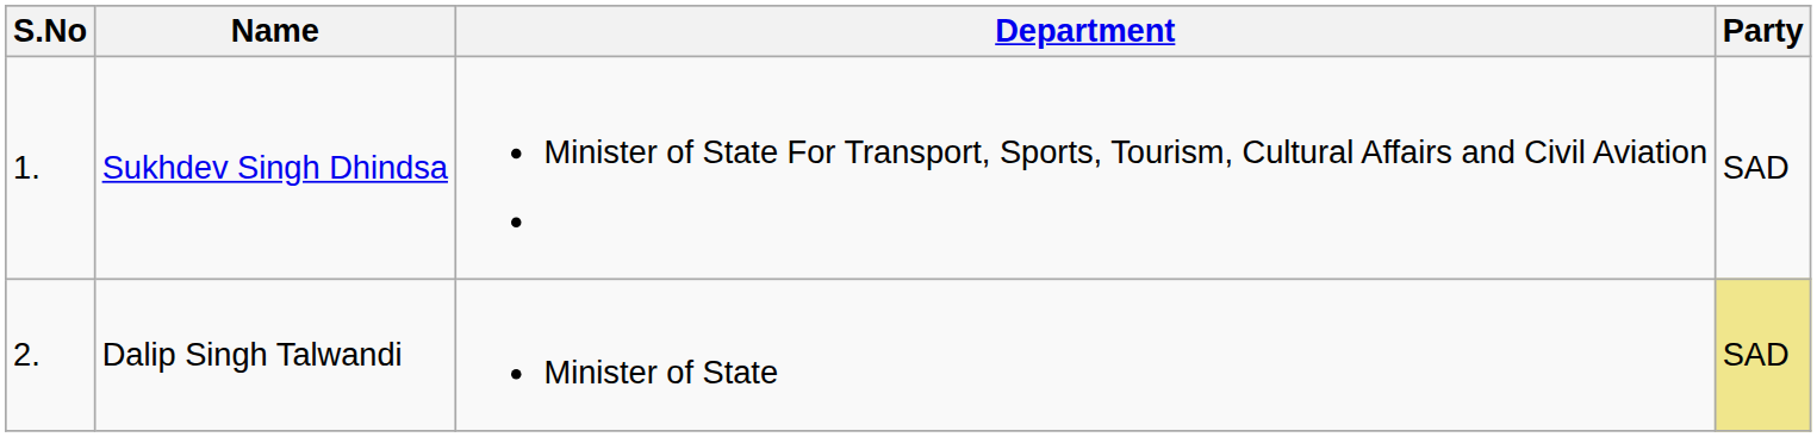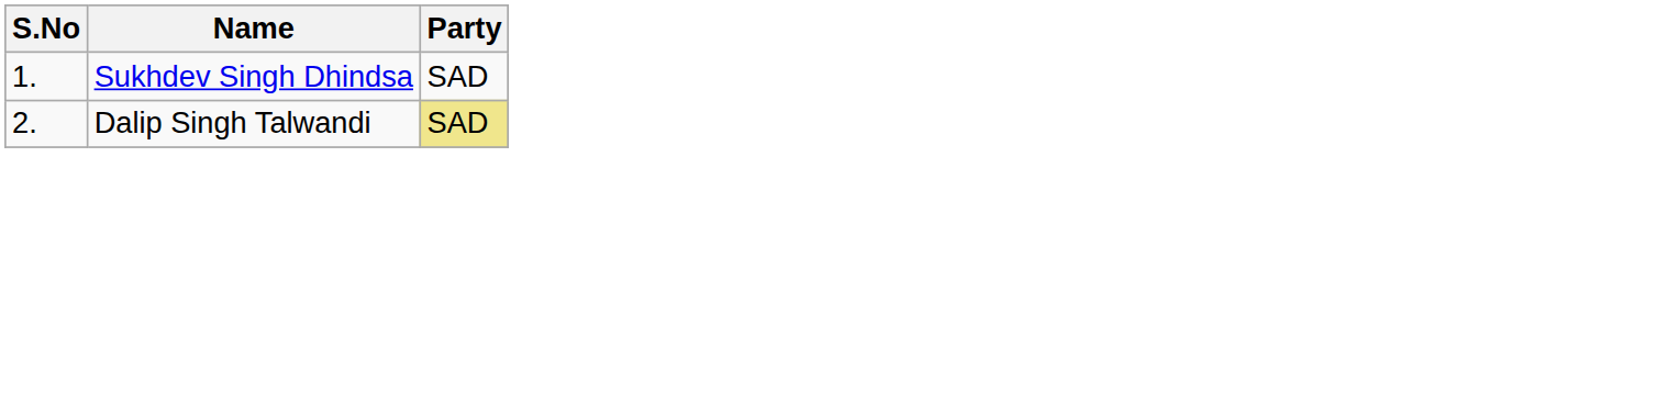 <table class="wikitable sortable">
 <tr>
 <th>S.No</th>
 <th>Name</th>
-<th><a href='#'>Department</a></th>
 <th>Party</th>
 </tr>
 <tr>
 <td>1.</td>
 <td><a href='#'>Sukhdev Singh Dhindsa</a></td>
-<td><br><ul><li>Minister of State  For Transport, Sports, Tourism, Cultural Affairs and Civil Aviation</li></ul><ul><li></li></ul></td>
 <td>SAD</td>
 </tr>
 <tr>
 <td>2.</td>
 <td>Dalip Singh Talwandi</td>
-<td><br><ul><li>Minister of State</li></ul></td>
 <td style="background: khaki;">SAD</td>
 </tr>
 </table>
